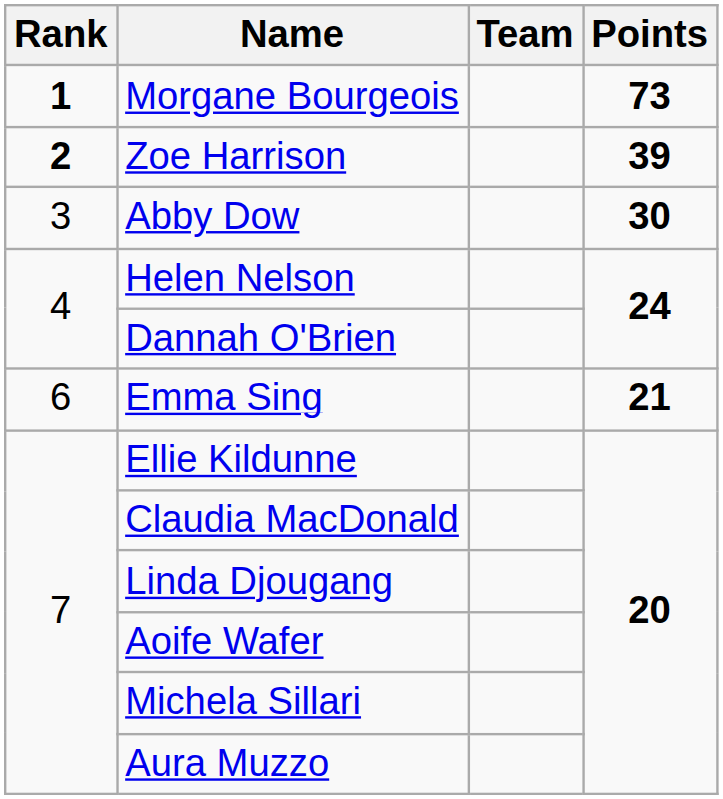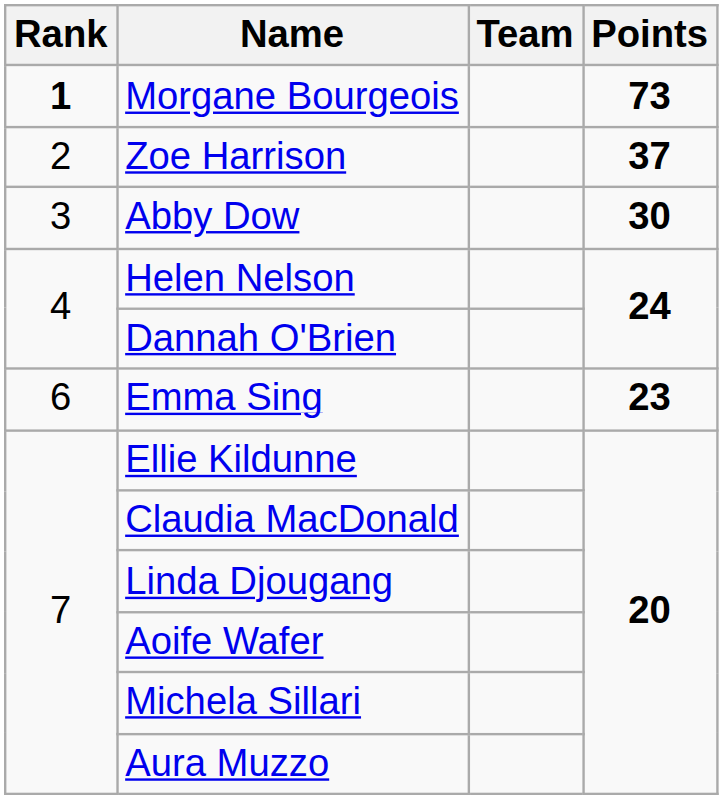 <table class="wikitable" style="text-align:center">
 <tr>
 <th>Rank</th>
 <th>Name</th>
 <th>Team</th>
 <th>Points</th>
 </tr>
 <tr>
 <td><strong>1</strong></td>
 <td align="left"><a href='#'>Morgane Bourgeois</a></td>
 <td align="left"></td>
 <td><strong>73</strong></td>
 </tr>
 <tr>
-<td><strong>2</strong></td>
+<td>2</td>
 <td align="left"><a href='#'>Zoe Harrison</a></td>
 <td align="left"></td>
-<td><strong>39</strong></td>
+<td><strong>37</strong></td>
 </tr>
 <tr>
 <td>3</td>
 <td align="left"><a href='#'>Abby Dow</a></td>
 <td align="left"></td>
 <td><strong>30</strong></td>
 </tr>
 <tr>
 <td rowspan="2">4</td>
 <td align="left"><a href='#'>Helen Nelson</a></td>
 <td align="left"></td>
 <td rowspan="2"><strong>24</strong></td>
 </tr>
 <tr>
 <td align="left"><a href='#'>Dannah O'Brien</a></td>
 <td align="left"></td>
 </tr>
 <tr>
 <td>6</td>
 <td align="left"><a href='#'>Emma Sing</a></td>
 <td align="left"></td>
-<td><strong>21</strong></td>
+<td><strong>23</strong></td>
 </tr>
 <tr>
 <td rowspan="6">7</td>
 <td align="left"><a href='#'>Ellie Kildunne</a></td>
 <td align="left"></td>
 <td rowspan="6"><strong>20</strong></td>
 </tr>
 <tr>
 <td align="left"><a href='#'>Claudia MacDonald</a></td>
 <td align="left"></td>
 </tr>
 <tr>
 <td align="left"><a href='#'>Linda Djougang</a></td>
 <td align="left"></td>
 </tr>
 <tr>
 <td align="left"><a href='#'>Aoife Wafer</a></td>
 <td align="left"></td>
 </tr>
 <tr>
 <td align="left"><a href='#'>Michela Sillari</a></td>
 <td align="left"></td>
 </tr>
 <tr>
 <td align="left"><a href='#'>Aura Muzzo</a></td>
 <td align="left"></td>
 </tr>
 </table>
